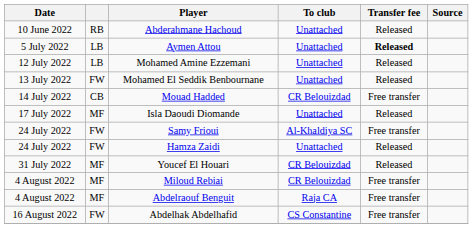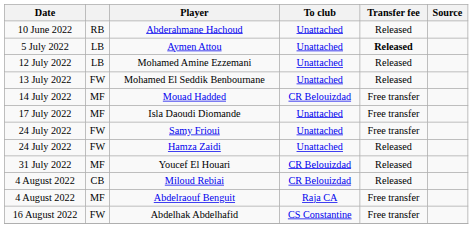 <table class="wikitable sortable" style="width:70%; text-align:center; font-size:85%; text-align:centre;">
 <tr>
 <th>Date</th>
 <th></th>
 <th>Player</th>
 <th>To club</th>
 <th>Transfer fee</th>
 <th>Source</th>
 </tr>
 <tr>
 <td>10 June 2022</td>
 <td>RB</td>
 <td> <a href='#'>Abderahmane Hachoud</a></td>
 <td><a href='#'>Unattached</a></td>
 <td>Released</td>
 <td></td>
 </tr>
 <tr>
 <td>5 July 2022</td>
 <td>LB</td>
 <td> <a href='#'>Aymen Attou</a></td>
 <td><a href='#'>Unattached</a> </td>
 <td><strong>Released</strong></td>
 <td></td>
 </tr>
 <tr>
 <td>12 July 2022</td>
 <td>LB</td>
 <td> Mohamed Amine Ezzemani</td>
 <td><a href='#'>Unattached</a> </td>
 <td>Released</td>
 <td></td>
 </tr>
 <tr>
 <td>13 July 2022</td>
 <td>FW</td>
 <td> Mohamed El Seddik Benbournane</td>
 <td><a href='#'>Unattached</a> </td>
 <td>Released</td>
 <td></td>
 </tr>
 <tr>
 <td>14 July 2022</td>
-<td>CB</td>
+<td>MF</td>
 <td> <a href='#'>Mouad Hadded</a></td>
 <td><a href='#'>CR Belouizdad</a></td>
 <td>Free transfer</td>
 <td></td>
 </tr>
 <tr>
 <td>17 July 2022</td>
 <td>MF</td>
 <td> Isla Daoudi Diomande</td>
 <td><a href='#'>Unattached</a></td>
-<td>Released</td>
+<td>Free transfer</td>
 <td></td>
 </tr>
 <tr>
 <td>24 July 2022</td>
 <td>FW</td>
 <td> <a href='#'>Samy Frioui</a></td>
-<td> <a href='#'>Al-Khaldiya SC</a></td>
+<td><a href='#'>Unattached</a> </td>
 <td>Free transfer</td>
 <td></td>
 </tr>
 <tr>
 <td>24 July 2022</td>
 <td>FW</td>
 <td> <a href='#'>Hamza Zaidi</a></td>
 <td><a href='#'>Unattached</a> </td>
 <td>Released</td>
 <td></td>
 </tr>
 <tr>
 <td>31 July 2022</td>
 <td>MF</td>
 <td> Youcef El Houari</td>
 <td><a href='#'>CR Belouizdad</a></td>
 <td>Released</td>
 <td></td>
 </tr>
 <tr>
 <td>4 August 2022</td>
-<td>MF</td>
+<td>CB</td>
 <td> <a href='#'>Miloud Rebiai</a></td>
 <td><a href='#'>CR Belouizdad</a></td>
-<td>Free transfer</td>
+<td>Released</td>
 <td></td>
 </tr>
 <tr>
 <td>4 August 2022</td>
 <td>MF</td>
 <td> <a href='#'>Abdelraouf Benguit</a></td>
 <td> <a href='#'>Raja CA</a></td>
 <td>Free transfer</td>
 <td></td>
 </tr>
 <tr>
 <td>16 August 2022</td>
 <td>FW</td>
 <td> Abdelhak Abdelhafid</td>
 <td><a href='#'>CS Constantine</a></td>
 <td>Free transfer</td>
 <td></td>
 </tr>
 <tr>
 </tr>
 </table>
